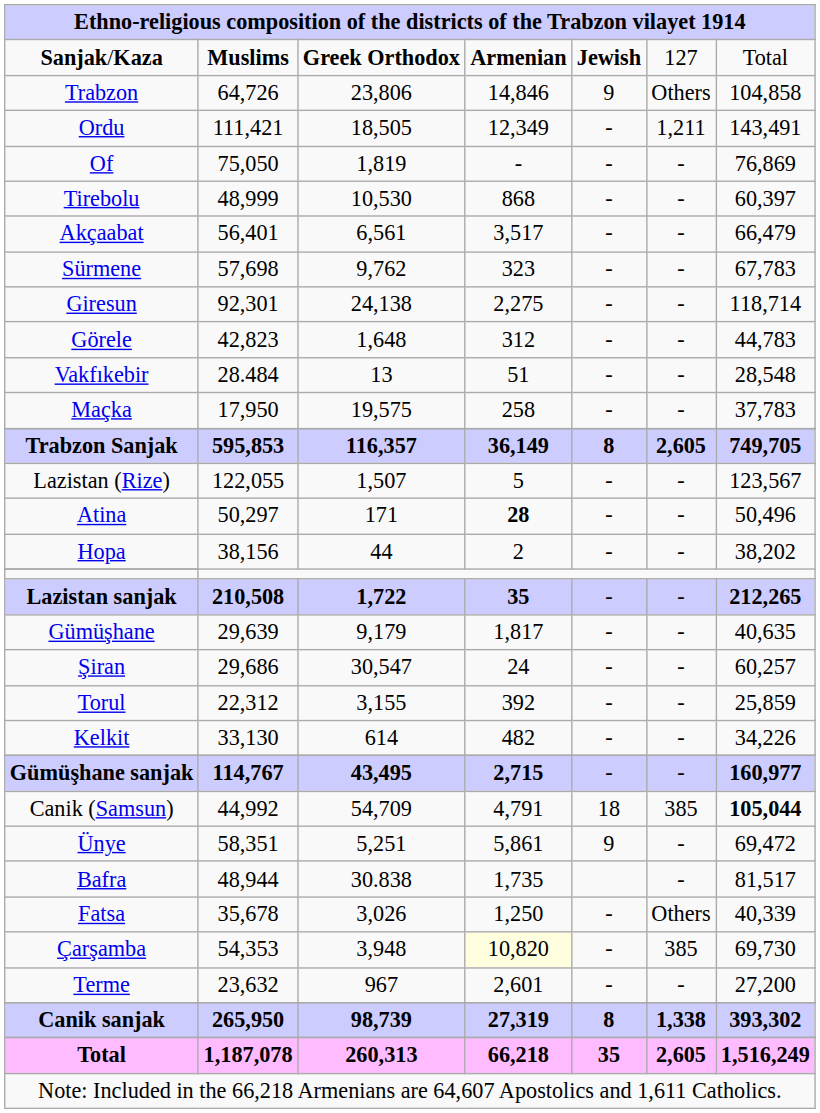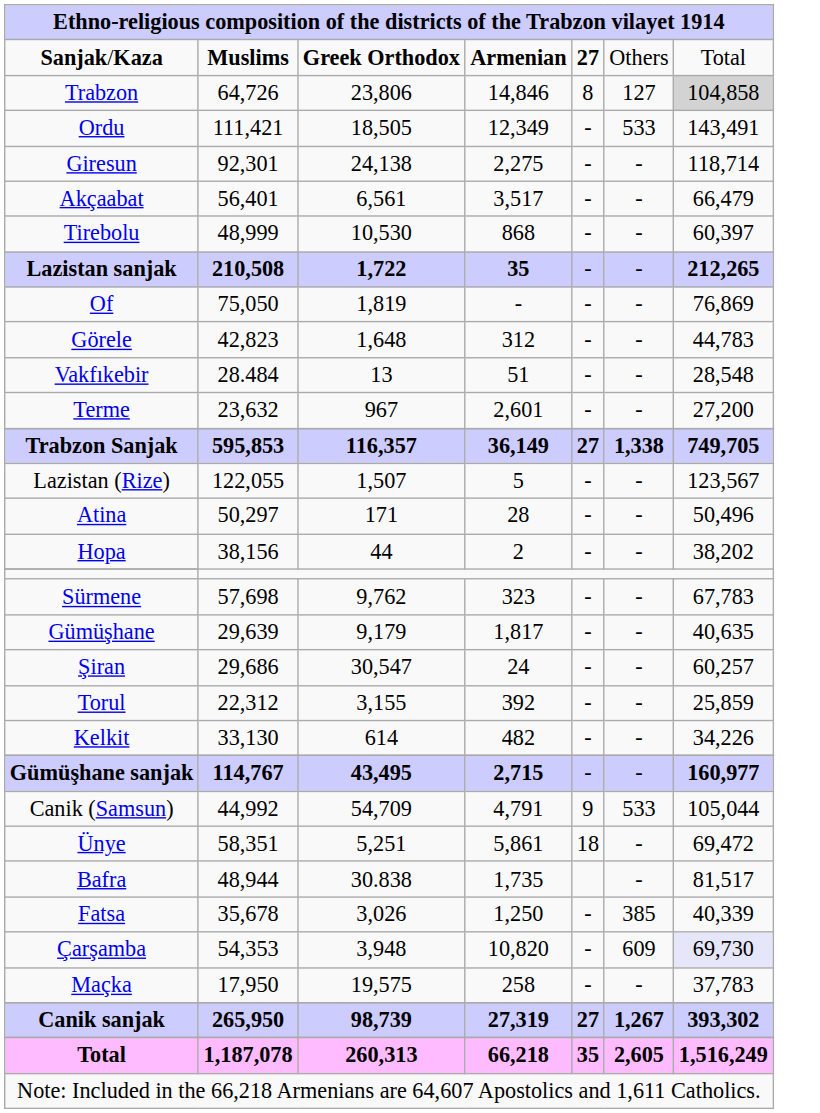 <table class="wikitable" style="font-size:100%;width:80;text-align:center;">
 <tr>
 <th colspan="7;" style="background-color:#ccccff;">Ethno-religious composition of the districts of the Trabzon vilayet 1914</th>
 </tr>
 <tr>
 <td><strong>Sanjak</strong>/<strong>Kaza</strong></td>
 <td><strong>Muslims</strong></td>
 <td><strong>Greek Orthodox</strong></td>
 <td><strong>Armenian</strong></td>
-<td><strong>Jewish</strong></td>
-<td>127</td>
+<td><strong>27</strong></td>
+<td>Others</td>
 <td>Total</td>
 </tr>
 <tr>
 <td><a href='#'>Trabzon</a></td>
 <td>64,726</td>
 <td>23,806</td>
 <td>14,846</td>
-<td>9</td>
-<td>Others</td>
-<td>104,858</td>
+<td>8</td>
+<td>127</td>
+<td style="background: lightgrey;">104,858</td>
 </tr>
 <tr>
 <td><a href='#'>Ordu</a></td>
 <td>111,421</td>
 <td>18,505</td>
 <td>12,349</td>
 <td>-</td>
-<td>1,211</td>
+<td>533</td>
 <td>143,491</td>
 </tr>
 <tr>
-<td><a href='#'>Of</a></td>
-<td>75,050</td>
-<td>1,819</td>
+<td><a href='#'>Giresun</a></td>
+<td>92,301</td>
+<td>24,138</td>
+<td>2,275</td>
 <td>-</td>
 <td>-</td>
-<td>-</td>
-<td>76,869</td>
-</tr>
-<tr>
-<td><a href='#'>Tirebolu</a></td>
-<td>48,999</td>
-<td>10,530</td>
-<td>868</td>
-<td>-</td>
-<td>-</td>
-<td>60,397</td>
+<td>118,714</td>
 </tr>
 <tr>
 <td><a href='#'>Akçaabat</a></td>
 <td>56,401</td>
 <td>6,561</td>
 <td>3,517</td>
 <td>-</td>
 <td>-</td>
 <td>66,479</td>
 </tr>
 <tr>
-<td><a href='#'>Sürmene</a></td>
-<td>57,698</td>
-<td>9,762</td>
-<td>323</td>
+<td><a href='#'>Tirebolu</a></td>
+<td>48,999</td>
+<td>10,530</td>
+<td>868</td>
 <td>-</td>
 <td>-</td>
-<td>67,783</td>
+<td>60,397</td>
+</tr>
+<tr bgcolor="#ccccff" align="center">
+<td><strong>Lazistan sanjak</strong></td>
+<td><strong>210,508</strong></td>
+<td><strong>1,722</strong></td>
+<td><strong>35</strong></td>
+<td>-</td>
+<td>-</td>
+<td><strong>212,265</strong></td>
 </tr>
 <tr>
-<td><a href='#'>Giresun</a></td>
-<td>92,301</td>
-<td>24,138</td>
-<td>2,275</td>
+<td><a href='#'>Of</a></td>
+<td>75,050</td>
+<td>1,819</td>
 <td>-</td>
 <td>-</td>
-<td>118,714</td>
+<td>-</td>
+<td>76,869</td>
 </tr>
 <tr>
 <td><a href='#'>Görele</a></td>
 <td>42,823</td>
 <td>1,648</td>
 <td>312</td>
 <td>-</td>
 <td>-</td>
 <td>44,783</td>
 </tr>
 <tr>
 <td><a href='#'>Vakfıkebir</a></td>
 <td>28.484</td>
 <td>13</td>
 <td>51</td>
 <td>-</td>
 <td>-</td>
 <td>28,548</td>
 </tr>
 <tr>
-<td><a href='#'>Maçka</a></td>
-<td>17,950</td>
-<td>19,575</td>
-<td>258</td>
+<td><a href='#'>Terme</a></td>
+<td>23,632</td>
+<td>967</td>
+<td>2,601</td>
 <td>-</td>
 <td>-</td>
-<td>37,783</td>
+<td>27,200</td>
 </tr>
 <tr>
 </tr>
 <tr align="center">
 </tr>
 <tr bgcolor="#ccccff" align="center">
 <td><strong>Trabzon Sanjak</strong></td>
 <td><strong>595,853</strong></td>
 <td><strong>116,357</strong></td>
 <td><strong>36,149</strong></td>
-<td><strong>8</strong></td>
-<td><strong>2,605</strong></td>
+<td><strong>27</strong></td>
+<td><strong>1,338</strong></td>
 <td><strong>749,705</strong></td>
 </tr>
 <tr>
 <td>Lazistan (<a href='#'>Rize</a>)</td>
 <td>122,055</td>
 <td>1,507</td>
 <td>5</td>
 <td>-</td>
 <td>-</td>
 <td>123,567</td>
 </tr>
 <tr>
 <td><a href='#'>Atina</a></td>
 <td>50,297</td>
 <td>171</td>
-<td><strong>28</strong></td>
+<td>28</td>
 <td>-</td>
 <td>-</td>
 <td>50,496</td>
 </tr>
 <tr>
 <td><a href='#'>Hopa</a></td>
 <td>38,156</td>
 <td>44</td>
 <td>2</td>
 <td>-</td>
 <td>-</td>
 <td>38,202</td>
 </tr>
 <tr>
 </tr>
 <tr align="center">
 <td></td>
 </tr>
-<tr bgcolor="#ccccff" align="center">
-<td><strong>Lazistan sanjak</strong></td>
-<td><strong>210,508</strong></td>
-<td><strong>1,722</strong></td>
-<td><strong>35</strong></td>
+<tr>
+<td><a href='#'>Sürmene</a></td>
+<td>57,698</td>
+<td>9,762</td>
+<td>323</td>
 <td>-</td>
 <td>-</td>
-<td><strong>212,265</strong></td>
+<td>67,783</td>
 </tr>
 <tr>
 <td><a href='#'>Gümüşhane</a></td>
 <td>29,639</td>
 <td>9,179</td>
 <td>1,817</td>
 <td>-</td>
 <td>-</td>
 <td>40,635</td>
 </tr>
 <tr>
 <td><a href='#'>Şiran</a></td>
 <td>29,686</td>
 <td>30,547</td>
 <td>24</td>
 <td>-</td>
 <td>-</td>
 <td>60,257</td>
 </tr>
 <tr>
 <td><a href='#'>Torul</a></td>
 <td>22,312</td>
 <td>3,155</td>
 <td>392</td>
 <td>-</td>
 <td>-</td>
 <td>25,859</td>
 </tr>
 <tr>
 <td><a href='#'>Kelkit</a></td>
 <td>33,130</td>
 <td>614</td>
 <td>482</td>
 <td>-</td>
 <td>-</td>
 <td>34,226</td>
 </tr>
 <tr>
 </tr>
 <tr align="center">
 </tr>
 <tr bgcolor="#ccccff" align="center">
 <td><strong>Gümüşhane sanjak</strong></td>
 <td><strong>114,767</strong></td>
 <td><strong>43,495</strong></td>
 <td><strong>2,715</strong></td>
 <td>-</td>
 <td>-</td>
 <td><strong>160,977</strong></td>
 </tr>
 <tr>
 <td>Canik (<a href='#'>Samsun</a>)</td>
 <td>44,992</td>
 <td>54,709</td>
 <td>4,791</td>
-<td>18</td>
-<td>385</td>
-<td><strong>105,044</strong></td>
+<td>9</td>
+<td>533</td>
+<td>105,044</td>
 </tr>
 <tr>
 <td><a href='#'>Ünye</a></td>
 <td>58,351</td>
 <td>5,251</td>
 <td>5,861</td>
-<td>9</td>
+<td>18</td>
 <td>-</td>
 <td>69,472</td>
 </tr>
 <tr>
 <td><a href='#'>Bafra</a></td>
 <td>48,944</td>
 <td>30.838</td>
 <td>1,735</td>
 <td></td>
 <td>-</td>
 <td>81,517</td>
 </tr>
 <tr>
 <td><a href='#'>Fatsa</a></td>
 <td>35,678</td>
 <td>3,026</td>
 <td>1,250</td>
 <td>-</td>
-<td>Others</td>
+<td>385</td>
 <td>40,339</td>
 </tr>
 <tr>
 <td><a href='#'>Çarşamba</a></td>
 <td>54,353</td>
 <td>3,948</td>
-<td style="background: lightyellow;">10,820</td>
+<td>10,820</td>
 <td>-</td>
-<td>385</td>
-<td>69,730</td>
+<td>609</td>
+<td style="background: lavender;">69,730</td>
 </tr>
 <tr>
-<td><a href='#'>Terme</a></td>
-<td>23,632</td>
-<td>967</td>
-<td>2,601</td>
+<td><a href='#'>Maçka</a></td>
+<td>17,950</td>
+<td>19,575</td>
+<td>258</td>
 <td>-</td>
 <td>-</td>
-<td>27,200</td>
+<td>37,783</td>
 </tr>
 <tr>
 </tr>
 <tr align="center">
 </tr>
 <tr bgcolor="#ccccff" align="center">
 <td><strong>Canik sanjak</strong></td>
 <td><strong>265,950</strong></td>
 <td><strong>98,739</strong></td>
 <td><strong>27,319</strong></td>
-<td><strong>8</strong></td>
-<td><strong>1,338</strong></td>
+<td><strong>27</strong></td>
+<td><strong>1,267</strong></td>
 <td><strong>393,302</strong></td>
 </tr>
 <tr>
 </tr>
 <tr align="center">
 </tr>
 <tr bgcolor="#ffbbff" align="center">
 <td><strong>Total</strong></td>
 <td><strong>1,187,078</strong></td>
 <td><strong>260,313</strong></td>
 <td><strong>66,218</strong></td>
 <td><strong>35</strong></td>
 <td><strong>2,605</strong></td>
 <td><strong>1,516,249</strong></td>
 </tr>
 <tr>
 <td colspan="7">Note: Included in the 66,218 Armenians are 64,607 Apostolics and 1,611 Catholics.</td>
 </tr>
 </table>
